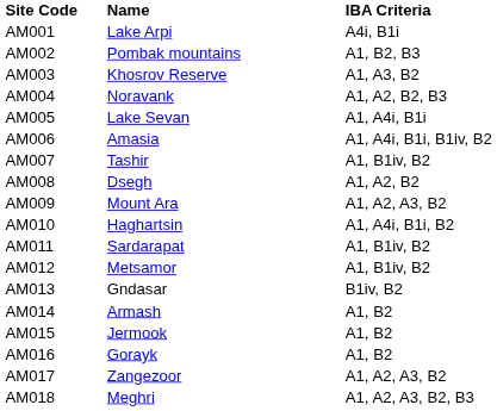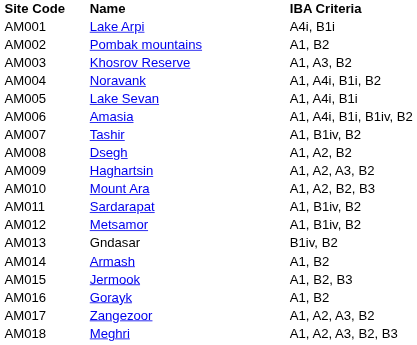 <table border="0">
 <tr>
 <td style="width:100px"><strong>Site Code</strong></td>
 <td style="width:240px"><strong>Name</strong></td>
 <td style="width:240px"><strong>IBA Criteria</strong></td>
 </tr>
 <tr>
 <td>AM001</td>
 <td><a href='#'>Lake Arpi</a></td>
 <td>A4i, B1i</td>
 </tr>
 <tr>
 <td>AM002</td>
 <td><a href='#'>Pombak mountains</a></td>
-<td>A1, B2, B3</td>
+<td>A1, B2</td>
 </tr>
 <tr>
 <td>AM003</td>
 <td><a href='#'>Khosrov Reserve</a></td>
 <td>A1, A3, B2</td>
 </tr>
 <tr>
 <td>AM004</td>
 <td><a href='#'>Noravank</a></td>
-<td>A1, A2, B2, B3</td>
+<td>A1, A4i, B1i, B2</td>
 </tr>
 <tr>
 <td>AM005</td>
 <td><a href='#'>Lake Sevan</a></td>
 <td>A1, A4i, B1i</td>
 </tr>
 <tr>
 <td>AM006</td>
 <td><a href='#'>Amasia</a></td>
 <td>A1, A4i, B1i, B1iv, B2</td>
 </tr>
 <tr>
 <td>AM007</td>
 <td><a href='#'>Tashir</a></td>
 <td>A1, B1iv, B2</td>
 </tr>
 <tr>
 <td>AM008</td>
 <td><a href='#'>Dsegh</a></td>
 <td>A1, A2, B2</td>
 </tr>
 <tr>
 <td>AM009</td>
-<td><a href='#'>Mount Ara</a></td>
+<td><a href='#'>Haghartsin</a></td>
 <td>A1, A2, A3, B2</td>
 </tr>
 <tr>
 <td>AM010</td>
-<td><a href='#'>Haghartsin</a></td>
-<td>A1, A4i, B1i, B2</td>
+<td><a href='#'>Mount Ara</a></td>
+<td>A1, A2, B2, B3</td>
 </tr>
 <tr>
 <td>AM011</td>
 <td><a href='#'>Sardarapat</a></td>
 <td>A1, B1iv, B2</td>
 </tr>
 <tr>
 <td>AM012</td>
 <td><a href='#'>Metsamor</a></td>
 <td>A1, B1iv, B2</td>
 </tr>
 <tr>
 <td>AM013</td>
 <td>Gndasar</td>
 <td>B1iv, B2</td>
 </tr>
 <tr>
 <td>AM014</td>
 <td><a href='#'>Armash</a></td>
 <td>A1, B2</td>
 </tr>
 <tr>
 <td>AM015</td>
 <td><a href='#'>Jermook</a></td>
-<td>A1, B2</td>
+<td>A1, B2, B3</td>
 </tr>
 <tr>
 <td>AM016</td>
 <td><a href='#'>Gorayk</a></td>
 <td>A1, B2</td>
 </tr>
 <tr>
 <td>AM017</td>
 <td><a href='#'>Zangezoor</a></td>
 <td>A1, A2, A3, B2</td>
 </tr>
 <tr>
 <td>AM018</td>
 <td><a href='#'>Meghri</a></td>
 <td>A1, A2, A3, B2, B3</td>
 </tr>
 <tr>
 </tr>
 </table>
